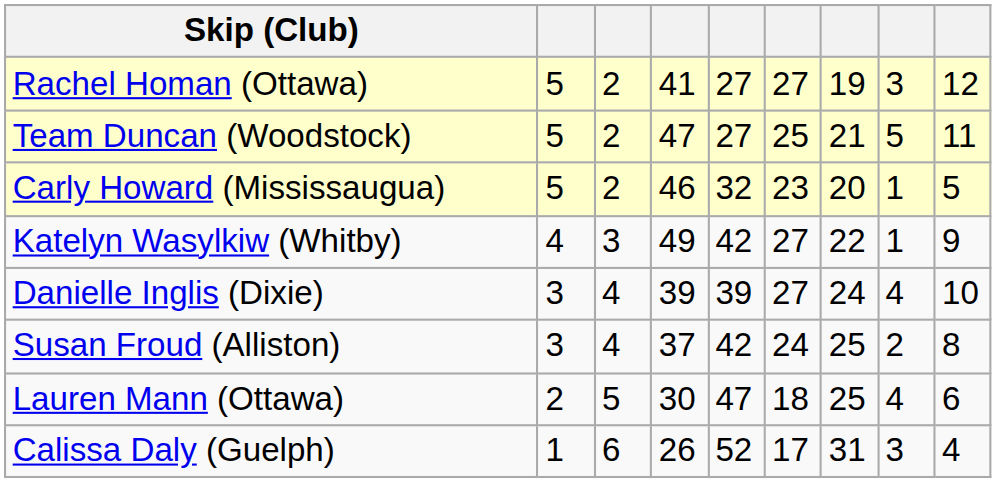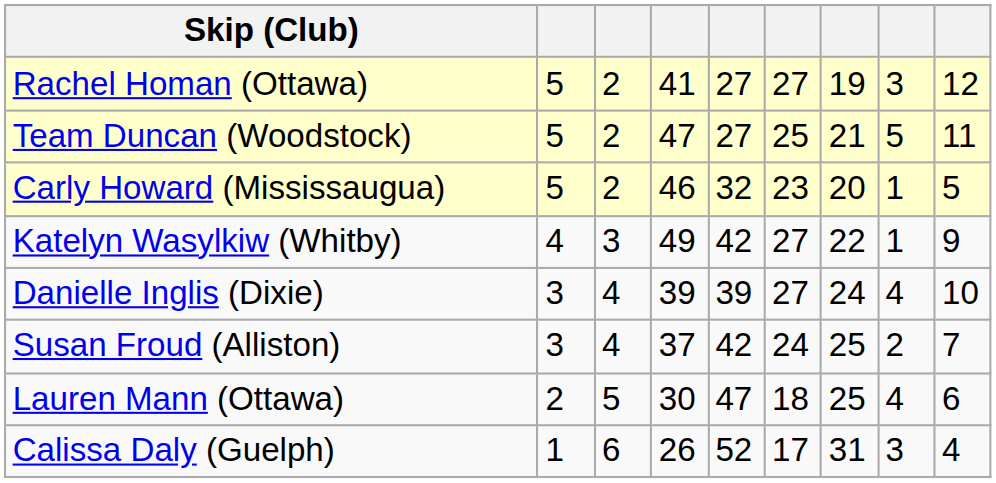 <table class="wikitable">
 <tr>
 <th width=250>Skip (Club)</th>
 <th width=20></th>
 <th width=20></th>
 <th width=20></th>
 <th width=20></th>
 <th width=20></th>
 <th width=20></th>
 <th width=20></th>
 <th width=20><br></th>
 </tr>
 <tr bgcolor=#ffffcc>
 <td><a href='#'>Rachel Homan</a> (Ottawa)</td>
 <td>5</td>
 <td>2</td>
 <td>41</td>
 <td>27</td>
 <td>27</td>
 <td>19</td>
 <td>3</td>
 <td>12</td>
 </tr>
 <tr bgcolor=#ffffcc>
 <td><a href='#'>Team Duncan</a> (Woodstock)</td>
 <td>5</td>
 <td>2</td>
 <td>47</td>
 <td>27</td>
 <td>25</td>
 <td>21</td>
 <td>5</td>
 <td>11</td>
 </tr>
 <tr bgcolor=#ffffcc>
 <td><a href='#'>Carly Howard</a> (Mississaugua)</td>
 <td>5</td>
 <td>2</td>
 <td>46</td>
 <td>32</td>
 <td>23</td>
 <td>20</td>
 <td>1</td>
 <td>5</td>
 </tr>
 <tr>
 <td><a href='#'>Katelyn Wasylkiw</a> (Whitby)</td>
 <td>4</td>
 <td>3</td>
 <td>49</td>
 <td>42</td>
 <td>27</td>
 <td>22</td>
 <td>1</td>
 <td>9</td>
 </tr>
 <tr>
 <td><a href='#'>Danielle Inglis</a> (Dixie)</td>
 <td>3</td>
 <td>4</td>
 <td>39</td>
 <td>39</td>
 <td>27</td>
 <td>24</td>
 <td>4</td>
 <td>10</td>
 </tr>
 <tr>
 <td><a href='#'>Susan Froud</a> (Alliston)</td>
 <td>3</td>
 <td>4</td>
 <td>37</td>
 <td>42</td>
 <td>24</td>
 <td>25</td>
 <td>2</td>
-<td>8</td>
+<td>7</td>
 </tr>
 <tr>
 <td><a href='#'>Lauren Mann</a> (Ottawa)</td>
 <td>2</td>
 <td>5</td>
 <td>30</td>
 <td>47</td>
 <td>18</td>
 <td>25</td>
 <td>4</td>
 <td>6</td>
 </tr>
 <tr>
 <td><a href='#'>Calissa Daly</a> (Guelph)</td>
 <td>1</td>
 <td>6</td>
 <td>26</td>
 <td>52</td>
 <td>17</td>
 <td>31</td>
 <td>3</td>
 <td>4</td>
 </tr>
 </table>
